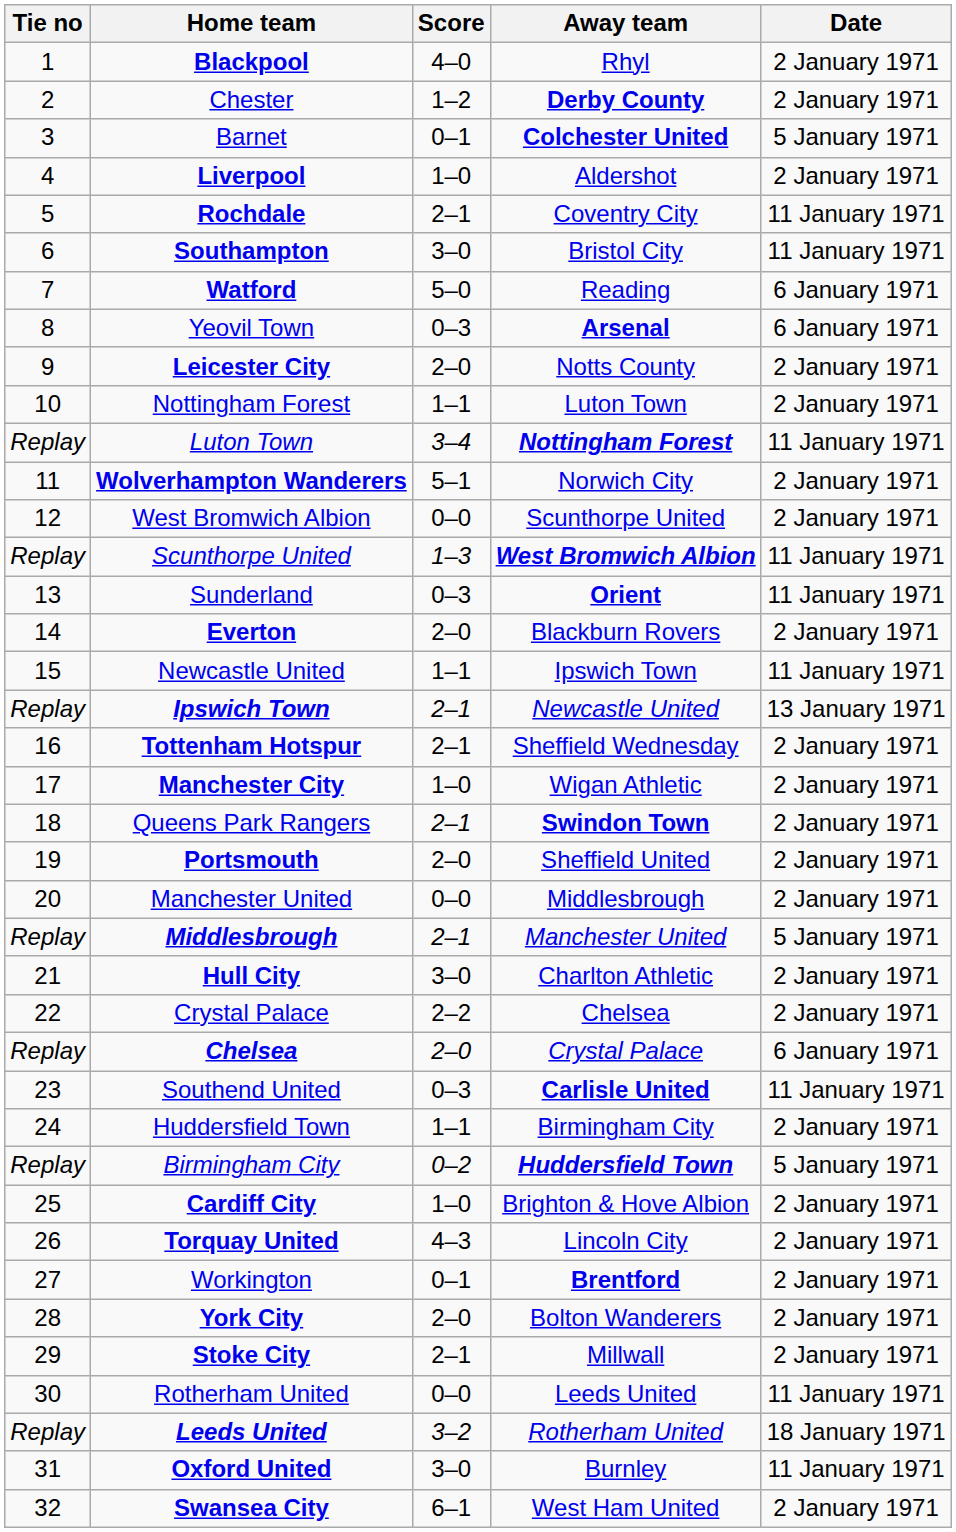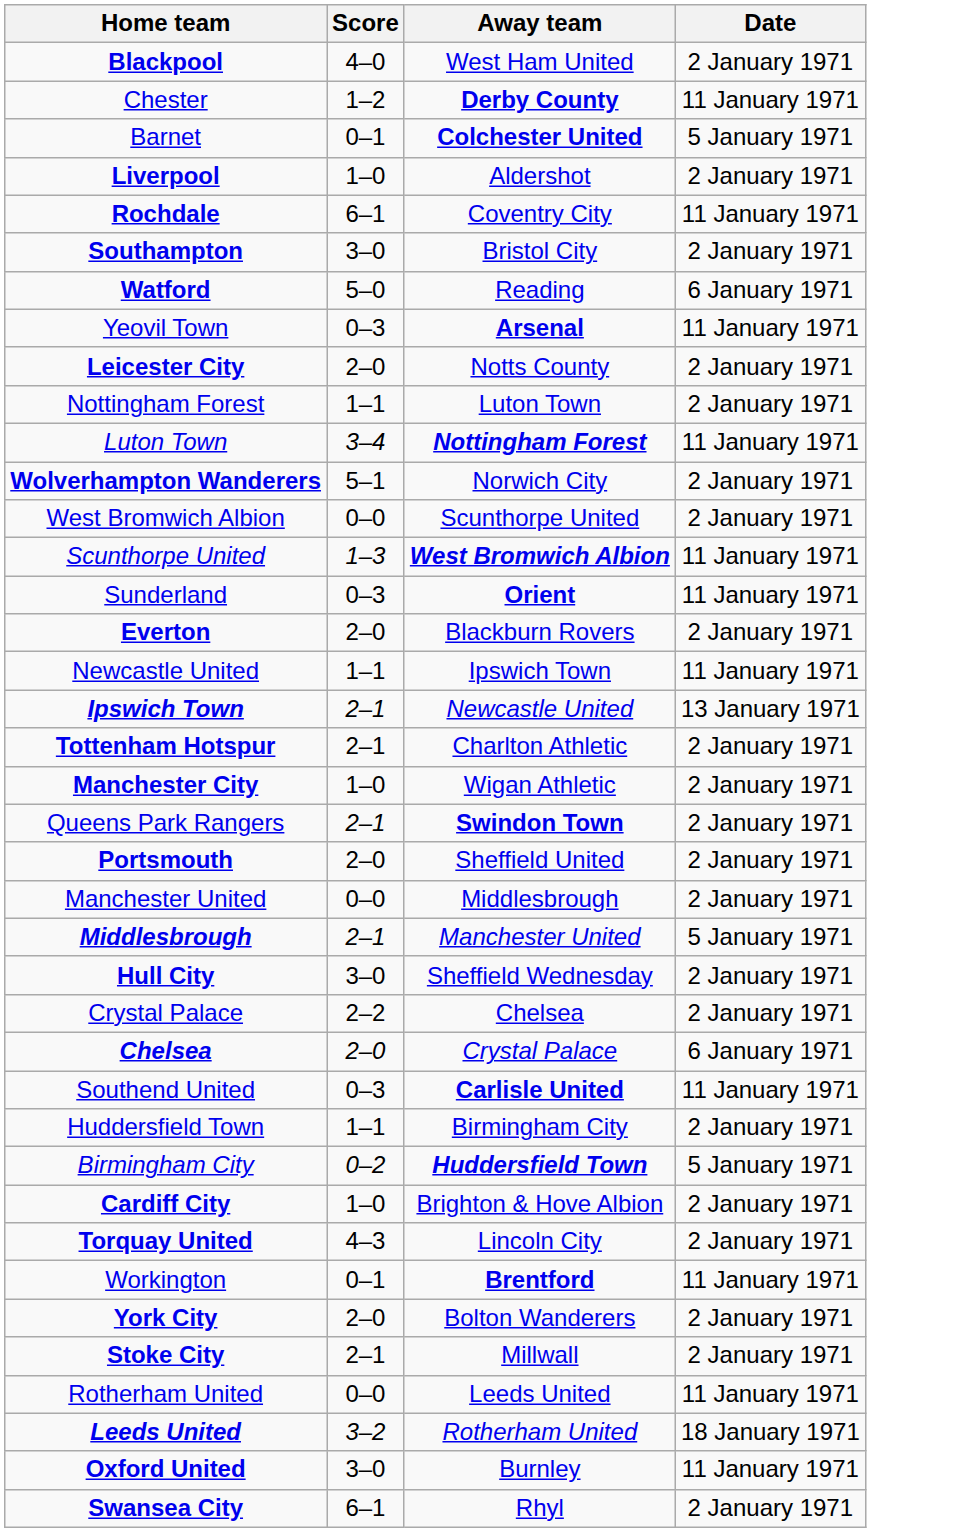 <table class="wikitable" style="text-align: center">
 <tr>
-<th>Tie no</th>
 <th>Home team</th>
 <th>Score</th>
 <th>Away team</th>
 <th>Date</th>
 </tr>
 <tr>
-<td>1</td>
 <td><strong><a href='#'>Blackpool</a></strong></td>
 <td>4–0</td>
-<td><a href='#'>Rhyl</a></td>
+<td><a href='#'>West Ham United</a></td>
 <td>2 January 1971</td>
 </tr>
 <tr>
-<td>2</td>
 <td><a href='#'>Chester</a></td>
 <td>1–2</td>
 <td><strong><a href='#'>Derby County</a></strong></td>
-<td>2 January 1971</td>
+<td>11 January 1971</td>
 </tr>
 <tr>
-<td>3</td>
 <td><a href='#'>Barnet</a></td>
 <td>0–1</td>
 <td><strong><a href='#'>Colchester United</a></strong></td>
 <td>5 January 1971</td>
 </tr>
 <tr>
-<td>4</td>
 <td><strong><a href='#'>Liverpool</a></strong></td>
 <td>1–0</td>
 <td><a href='#'>Aldershot</a></td>
 <td>2 January 1971</td>
 </tr>
 <tr>
-<td>5</td>
 <td><strong><a href='#'>Rochdale</a></strong></td>
-<td>2–1</td>
+<td>6–1</td>
 <td><a href='#'>Coventry City</a></td>
 <td>11 January 1971</td>
 </tr>
 <tr>
-<td>6</td>
 <td><strong><a href='#'>Southampton</a></strong></td>
 <td>3–0</td>
 <td><a href='#'>Bristol City</a></td>
-<td>11 January 1971</td>
+<td>2 January 1971</td>
 </tr>
 <tr>
-<td>7</td>
 <td><strong><a href='#'>Watford</a></strong></td>
 <td>5–0</td>
 <td><a href='#'>Reading</a></td>
 <td>6 January 1971</td>
 </tr>
 <tr>
-<td>8</td>
 <td><a href='#'>Yeovil Town</a></td>
 <td>0–3</td>
 <td><strong><a href='#'>Arsenal</a></strong></td>
-<td>6 January 1971</td>
+<td>11 January 1971</td>
 </tr>
 <tr>
-<td>9</td>
 <td><strong><a href='#'>Leicester City</a></strong></td>
 <td>2–0</td>
 <td><a href='#'>Notts County</a></td>
 <td>2 January 1971</td>
 </tr>
 <tr>
-<td>10</td>
 <td><a href='#'>Nottingham Forest</a></td>
 <td>1–1</td>
 <td><a href='#'>Luton Town</a></td>
 <td>2 January 1971</td>
 </tr>
 <tr>
-<td><em>Replay</em></td>
 <td><em><a href='#'>Luton Town</a></em></td>
 <td><em>3–4</em></td>
 <td><strong><em><a href='#'>Nottingham Forest</a></em></strong></td>
 <td>11 January 1971</td>
 </tr>
 <tr>
-<td>11</td>
 <td><strong><a href='#'>Wolverhampton Wanderers</a></strong></td>
 <td>5–1</td>
 <td><a href='#'>Norwich City</a></td>
 <td>2 January 1971</td>
 </tr>
 <tr>
-<td>12</td>
 <td><a href='#'>West Bromwich Albion</a></td>
 <td>0–0</td>
 <td><a href='#'>Scunthorpe United</a></td>
 <td>2 January 1971</td>
 </tr>
 <tr>
-<td><em>Replay</em></td>
 <td><em><a href='#'>Scunthorpe United</a></em></td>
 <td><em>1–3</em></td>
 <td><strong><em><a href='#'>West Bromwich Albion</a></em></strong></td>
 <td>11 January 1971</td>
 </tr>
 <tr>
-<td>13</td>
 <td><a href='#'>Sunderland</a></td>
 <td>0–3</td>
 <td><strong><a href='#'>Orient</a></strong></td>
 <td>11 January 1971</td>
 </tr>
 <tr>
-<td>14</td>
 <td><strong><a href='#'>Everton</a></strong></td>
 <td>2–0</td>
 <td><a href='#'>Blackburn Rovers</a></td>
 <td>2 January 1971</td>
 </tr>
 <tr>
-<td>15</td>
 <td><a href='#'>Newcastle United</a></td>
 <td>1–1</td>
 <td><a href='#'>Ipswich Town</a></td>
 <td>11 January 1971</td>
 </tr>
 <tr>
-<td><em>Replay</em></td>
 <td><strong><em><a href='#'>Ipswich Town</a></em></strong></td>
 <td><em>2–1</em></td>
 <td><em><a href='#'>Newcastle United</a></em></td>
 <td>13 January 1971</td>
 </tr>
 <tr>
-<td>16</td>
 <td><strong><a href='#'>Tottenham Hotspur</a></strong></td>
 <td>2–1</td>
-<td><a href='#'>Sheffield Wednesday</a></td>
+<td><a href='#'>Charlton Athletic</a></td>
 <td>2 January 1971</td>
 </tr>
 <tr>
-<td>17</td>
 <td><strong><a href='#'>Manchester City</a></strong></td>
 <td>1–0</td>
 <td><a href='#'>Wigan Athletic</a></td>
 <td>2 January 1971</td>
 </tr>
 <tr>
-<td>18</td>
 <td><a href='#'>Queens Park Rangers</a></td>
 <td><em>2–1</em></td>
 <td><strong><a href='#'>Swindon Town</a></strong></td>
 <td>2 January 1971</td>
 </tr>
 <tr>
-<td>19</td>
 <td><strong><a href='#'>Portsmouth</a></strong></td>
 <td>2–0</td>
 <td><a href='#'>Sheffield United</a></td>
 <td>2 January 1971</td>
 </tr>
 <tr>
-<td>20</td>
 <td><a href='#'>Manchester United</a></td>
 <td>0–0</td>
 <td><a href='#'>Middlesbrough</a></td>
 <td>2 January 1971</td>
 </tr>
 <tr>
-<td><em>Replay</em></td>
 <td><strong><em><a href='#'>Middlesbrough</a></em></strong></td>
 <td><em>2–1</em></td>
 <td><em><a href='#'>Manchester United</a></em></td>
 <td>5 January 1971</td>
 </tr>
 <tr>
-<td>21</td>
 <td><strong><a href='#'>Hull City</a></strong></td>
 <td>3–0</td>
-<td><a href='#'>Charlton Athletic</a></td>
+<td><a href='#'>Sheffield Wednesday</a></td>
 <td>2 January 1971</td>
 </tr>
 <tr>
-<td>22</td>
 <td><a href='#'>Crystal Palace</a></td>
 <td>2–2</td>
 <td><a href='#'>Chelsea</a></td>
 <td>2 January 1971</td>
 </tr>
 <tr>
-<td><em>Replay</em></td>
 <td><strong><em><a href='#'>Chelsea</a></em></strong></td>
 <td><em>2–0</em></td>
 <td><em><a href='#'>Crystal Palace</a></em></td>
 <td>6 January 1971</td>
 </tr>
 <tr>
-<td>23</td>
 <td><a href='#'>Southend United</a></td>
 <td>0–3</td>
 <td><strong><a href='#'>Carlisle United</a></strong></td>
 <td>11 January 1971</td>
 </tr>
 <tr>
-<td>24</td>
 <td><a href='#'>Huddersfield Town</a></td>
 <td>1–1</td>
 <td><a href='#'>Birmingham City</a></td>
 <td>2 January 1971</td>
 </tr>
 <tr>
-<td><em>Replay</em></td>
 <td><em><a href='#'>Birmingham City</a></em></td>
 <td><em>0–2</em></td>
 <td><strong><em><a href='#'>Huddersfield Town</a></em></strong></td>
 <td>5 January 1971</td>
 </tr>
 <tr>
-<td>25</td>
 <td><strong><a href='#'>Cardiff City</a></strong></td>
 <td>1–0</td>
 <td><a href='#'>Brighton & Hove Albion</a></td>
 <td>2 January 1971</td>
 </tr>
 <tr>
-<td>26</td>
 <td><strong><a href='#'>Torquay United</a></strong></td>
 <td>4–3</td>
 <td><a href='#'>Lincoln City</a></td>
 <td>2 January 1971</td>
 </tr>
 <tr>
-<td>27</td>
 <td><a href='#'>Workington</a></td>
 <td>0–1</td>
 <td><strong><a href='#'>Brentford</a></strong></td>
-<td>2 January 1971</td>
+<td>11 January 1971</td>
 </tr>
 <tr>
-<td>28</td>
 <td><strong><a href='#'>York City</a></strong></td>
 <td>2–0</td>
 <td><a href='#'>Bolton Wanderers</a></td>
 <td>2 January 1971</td>
 </tr>
 <tr>
-<td>29</td>
 <td><strong><a href='#'>Stoke City</a></strong></td>
 <td>2–1</td>
 <td><a href='#'>Millwall</a></td>
 <td>2 January 1971</td>
 </tr>
 <tr>
-<td>30</td>
 <td><a href='#'>Rotherham United</a></td>
 <td>0–0</td>
 <td><a href='#'>Leeds United</a></td>
 <td>11 January 1971</td>
 </tr>
 <tr>
-<td><em>Replay</em></td>
 <td><strong><em><a href='#'>Leeds United</a></em></strong></td>
 <td><em>3–2</em></td>
 <td><em><a href='#'>Rotherham United</a></em></td>
 <td>18 January 1971</td>
 </tr>
 <tr>
-<td>31</td>
 <td><strong><a href='#'>Oxford United</a></strong></td>
 <td>3–0</td>
 <td><a href='#'>Burnley</a></td>
 <td>11 January 1971</td>
 </tr>
 <tr>
-<td>32</td>
 <td><strong><a href='#'>Swansea City</a></strong></td>
 <td>6–1</td>
-<td><a href='#'>West Ham United</a></td>
+<td><a href='#'>Rhyl</a></td>
 <td>2 January 1971</td>
 </tr>
 </table>
